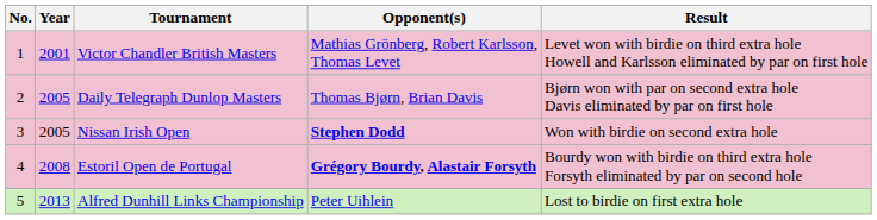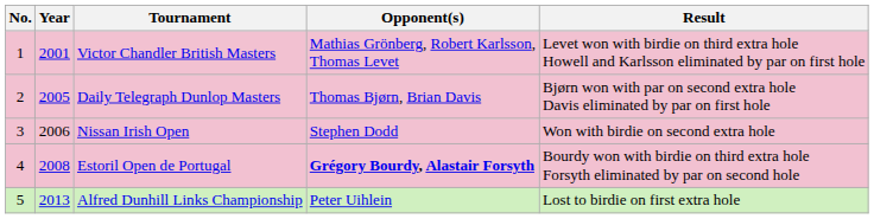 <table class="wikitable" style="font-size:95%;">
 <tr>
 <th>No.</th>
 <th>Year</th>
 <th>Tournament</th>
 <th>Opponent(s)</th>
 <th>Result</th>
 </tr>
 <tr style="background:#F2C1D1;">
 <td align=center>1</td>
 <td><a href='#'>2001</a></td>
 <td><a href='#'>Victor Chandler British Masters</a></td>
 <td> <a href='#'>Mathias Grönberg</a>,  <a href='#'>Robert Karlsson</a>,<br> <a href='#'>Thomas Levet</a></td>
 <td>Levet won with birdie on third extra hole<br>Howell and Karlsson eliminated by par on first hole</td>
 </tr>
 <tr style="background:#F2C1D1;">
 <td align=center>2</td>
 <td><a href='#'>2005</a></td>
 <td><a href='#'>Daily Telegraph Dunlop Masters</a></td>
 <td> <a href='#'>Thomas Bjørn</a>,  <a href='#'>Brian Davis</a></td>
 <td>Bjørn won with par on second extra hole<br>Davis eliminated by par on first hole</td>
 </tr>
 <tr style="background:#F2C1D1;">
 <td align=center>3</td>
-<td>2005</td>
+<td>2006</td>
 <td><a href='#'>Nissan Irish Open</a></td>
-<td><strong> <a href='#'>Stephen Dodd</a></strong></td>
+<td> <a href='#'>Stephen Dodd</a></td>
 <td>Won with birdie on second extra hole</td>
 </tr>
 <tr style="background:#F2C1D1;">
 <td align=center>4</td>
 <td><a href='#'>2008</a></td>
 <td><a href='#'>Estoril Open de Portugal</a></td>
 <td><strong> <a href='#'>Grégory Bourdy</a>,  <a href='#'>Alastair Forsyth</a></strong></td>
 <td>Bourdy won with birdie on third extra hole<br>Forsyth eliminated by par on second hole</td>
 </tr>
 <tr style="background:#D0F0C0;">
 <td align=center>5</td>
 <td><a href='#'>2013</a></td>
 <td><a href='#'>Alfred Dunhill Links Championship</a></td>
 <td> <a href='#'>Peter Uihlein</a></td>
 <td>Lost to birdie on first extra hole</td>
 </tr>
 </table>
